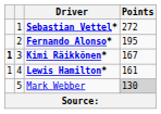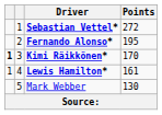 <table class="wikitable" style="font-size: 85%;">
 <tr>
 <th></th>
 <th></th>
 <th>Driver</th>
 <th>Points</th>
 </tr>
 <tr>
 <td align="left"></td>
 <td align="center">1</td>
 <td> <strong><a href='#'>Sebastian Vettel</a>*</strong></td>
 <td align="left">272</td>
 </tr>
 <tr>
 <td align="left"></td>
 <td align="center">2</td>
 <td> <strong><a href='#'>Fernando Alonso</a>*</strong></td>
 <td align="left">195</td>
 </tr>
 <tr>
 <td align="left"><strong> 1</strong></td>
 <td align="center">3</td>
 <td> <strong><a href='#'>Kimi Räikkönen</a>*</strong></td>
-<td align="left">167</td>
+<td align="left">170</td>
 </tr>
 <tr>
 <td align="left"> 1</td>
 <td align="center">4</td>
 <td> <strong><a href='#'>Lewis Hamilton</a>*</strong></td>
 <td align="left">161</td>
 </tr>
 <tr>
 <td align="left"></td>
 <td align="center">5</td>
 <td> <a href='#'>Mark Webber</a></td>
-<td align="left" style="background: lightgrey;">130</td>
+<td align="left">130</td>
 </tr>
 <tr>
 <th colspan=4>Source:</th>
 </tr>
 </table>
